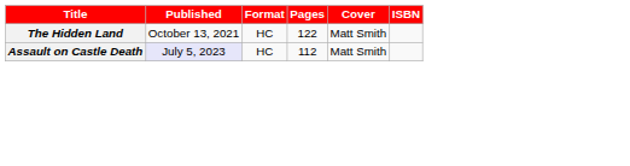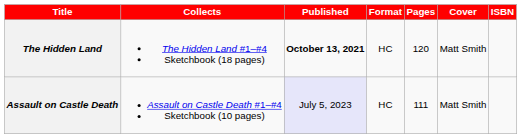 <table class="wikitable" style="text-align: center">
 <tr>
 <th style="background:#ff0000; color:#fff;">Title</th>
+<th style="background:#ff0000; color:#fff;">Collects</th>
 <th style="background:#ff0000; color:#fff;">Published</th>
 <th style="background:#ff0000; color:#fff;">Format</th>
 <th style="background:#ff0000; color:#fff;">Pages</th>
 <th style="background:#ff0000; color:#fff;">Cover</th>
 <th style="background:#ff0000; color:#fff;">ISBN</th>
 </tr>
 <tr>
 <th><em>The Hidden Land</em></th>
-<td>October 13, 2021</td>
+<td><br><ul><li><a href='#'><em>The Hidden Land</em> #1–#4</a></li><li>Sketchbook (18 pages)</li></ul></td>
+<td><strong>October 13, 2021</strong></td>
 <td>HC</td>
-<td>122</td>
+<td>120</td>
 <td>Matt Smith</td>
 <td></td>
 </tr>
 <tr>
 <th><em>Assault on Castle Death</em></th>
+<td><br><ul><li><a href='#'><em>Assault on Castle Death</em> #1–#4</a></li><li>Sketchbook (10 pages)</li></ul></td>
 <td style="background: lavender;">July 5, 2023</td>
 <td>HC</td>
-<td>112</td>
+<td>111</td>
 <td>Matt Smith</td>
 <td></td>
 </tr>
 </table>
